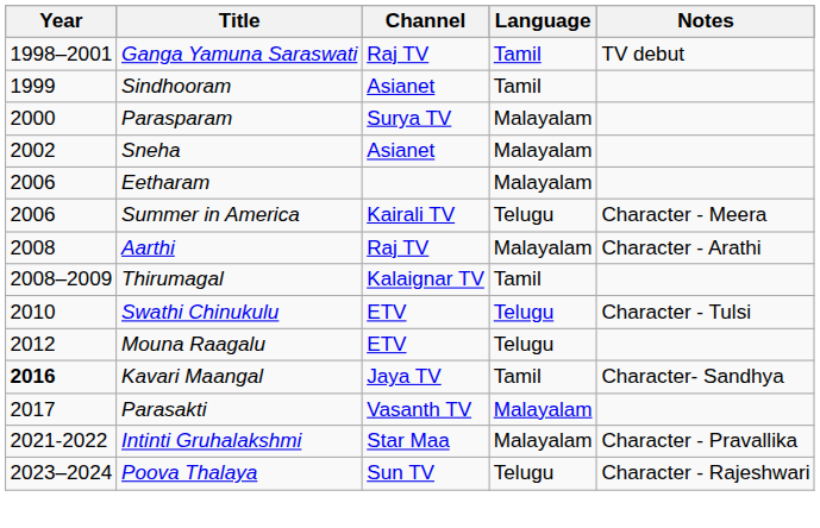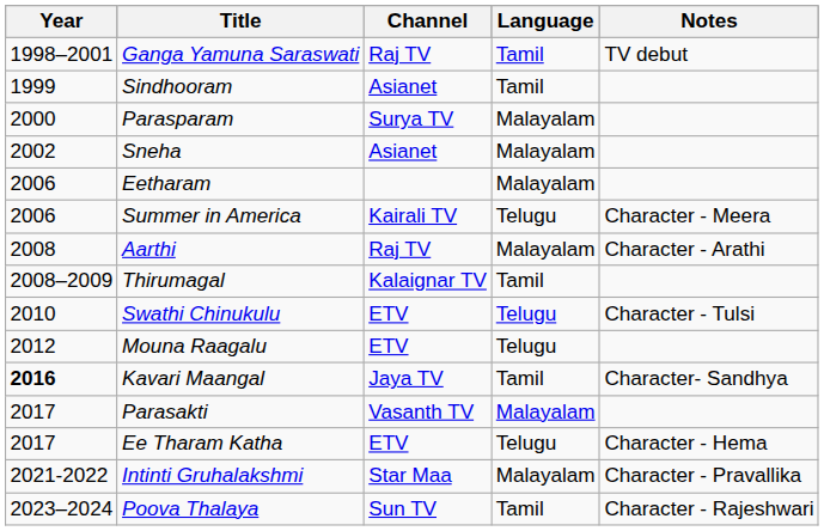 <table class="wikitable sortable">
 <tr style="background:#000;">
 <th scope="col">Year</th>
 <th scope="col">Title</th>
 <th scope="col">Channel</th>
 <th scope="col">Language</th>
 <th scope="col" class="unsortable">Notes</th>
 </tr>
 <tr>
 <td>1998–2001</td>
 <td><em><a href='#'>Ganga Yamuna Saraswati</a></em></td>
 <td><a href='#'>Raj TV</a></td>
 <td><a href='#'>Tamil</a></td>
 <td>TV debut</td>
 </tr>
 <tr>
 <td>1999</td>
 <td><em>Sindhooram</em></td>
 <td><a href='#'>Asianet</a></td>
 <td>Tamil</td>
 <td></td>
 </tr>
 <tr>
 <td>2000</td>
 <td><em>Parasparam</em></td>
 <td><a href='#'>Surya TV</a></td>
 <td>Malayalam</td>
 <td></td>
 </tr>
 <tr>
 <td>2002</td>
 <td><em>Sneha</em></td>
 <td><a href='#'>Asianet</a></td>
 <td>Malayalam</td>
 <td></td>
 </tr>
 <tr>
 <td>2006</td>
 <td><em>Eetharam</em></td>
 <td></td>
 <td>Malayalam</td>
 <td></td>
 </tr>
 <tr>
 <td>2006</td>
 <td><em>Summer in America</em></td>
 <td><a href='#'>Kairali TV</a></td>
 <td>Telugu</td>
 <td>Character - Meera</td>
 </tr>
 <tr>
 <td>2008</td>
 <td><em><a href='#'>Aarthi</a></em></td>
 <td><a href='#'>Raj TV</a></td>
 <td>Malayalam</td>
 <td>Character - Arathi</td>
 </tr>
 <tr>
 <td>2008–2009</td>
 <td><em>Thirumagal</em></td>
 <td><a href='#'>Kalaignar TV</a></td>
 <td>Tamil</td>
 <td></td>
 </tr>
 <tr>
 <td>2010</td>
 <td><em><a href='#'>Swathi Chinukulu</a></em></td>
 <td><a href='#'>ETV</a></td>
 <td><a href='#'>Telugu</a></td>
 <td>Character - Tulsi</td>
 </tr>
 <tr>
 <td>2012</td>
 <td><em>Mouna Raagalu</em></td>
 <td><a href='#'>ETV</a></td>
 <td>Telugu</td>
 <td></td>
 </tr>
 <tr>
 <td><strong>2016</strong></td>
 <td><em>Kavari Maangal</em></td>
 <td><a href='#'>Jaya TV</a></td>
 <td>Tamil</td>
 <td>Character- Sandhya</td>
 </tr>
 <tr>
 <td>2017</td>
 <td><em>Parasakti</em></td>
 <td><a href='#'>Vasanth TV</a></td>
 <td><a href='#'>Malayalam</a></td>
 <td></td>
 </tr>
 <tr>
+<td>2017</td>
+<td><em>Ee Tharam Katha</em></td>
+<td><a href='#'>ETV</a></td>
+<td>Telugu</td>
+<td>Character - Hema</td>
+</tr>
+<tr>
 <td>2021-2022</td>
 <td><em><a href='#'>Intinti Gruhalakshmi</a></em></td>
 <td><a href='#'>Star Maa</a></td>
 <td>Malayalam</td>
 <td>Character - Pravallika</td>
 </tr>
 <tr>
 <td>2023–2024</td>
 <td><em><a href='#'>Poova Thalaya</a></em></td>
 <td><a href='#'>Sun TV</a></td>
-<td>Telugu</td>
+<td>Tamil</td>
 <td>Character - Rajeshwari</td>
 </tr>
 </table>
